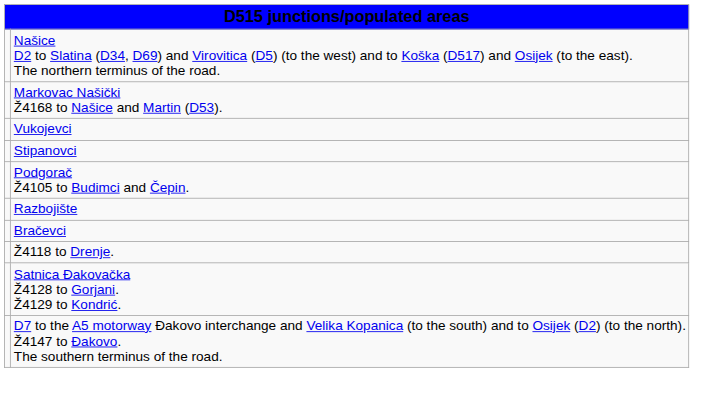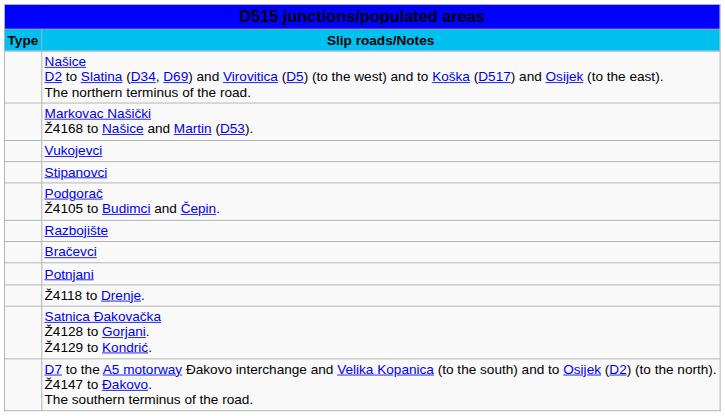 <table class="wikitable">
 <tr>
 <td colspan=2 bgcolor=blue align=center style=margin-top:15><span><big><strong>D515 junctions/populated areas</strong></big></span></td>
+</tr>
+<tr>
+<td align=center bgcolor=00c0f0><strong>Type</strong></td>
+<td align=center bgcolor=00c0f0><strong>Slip roads/Notes</strong></td>
 </tr>
 <tr>
 <td></td>
 <td><a href='#'>Našice</a><br> <a href='#'>D2</a> to <a href='#'>Slatina</a> (<a href='#'>D34</a>, <a href='#'>D69</a>) and <a href='#'>Virovitica</a> (<a href='#'>D5</a>) (to the west) and to <a href='#'>Koška</a> (<a href='#'>D517</a>) and <a href='#'>Osijek</a> (to the east).<br>The northern terminus of the road.</td>
 </tr>
 <tr>
 <td></td>
 <td><a href='#'>Markovac Našički</a><br>Ž4168 to <a href='#'>Našice</a> and <a href='#'>Martin</a> (<a href='#'>D53</a>).</td>
 </tr>
 <tr>
 <td></td>
 <td><a href='#'>Vukojevci</a></td>
 </tr>
 <tr>
 <td></td>
 <td><a href='#'>Stipanovci</a></td>
 </tr>
 <tr>
 <td></td>
 <td><a href='#'>Podgorač</a><br>Ž4105 to <a href='#'>Budimci</a> and <a href='#'>Čepin</a>.</td>
 </tr>
 <tr>
 <td></td>
 <td><a href='#'>Razbojište</a></td>
 </tr>
 <tr>
 <td></td>
 <td><a href='#'>Bračevci</a></td>
 </tr>
 <tr>
 <td></td>
+<td><a href='#'>Potnjani</a></td>
+</tr>
+<tr>
+<td></td>
 <td>Ž4118 to <a href='#'>Drenje</a>.</td>
 </tr>
 <tr>
 <td></td>
 <td><a href='#'>Satnica Đakovačka</a><br>Ž4128 to <a href='#'>Gorjani</a>.<br>Ž4129 to <a href='#'>Kondrić</a>.</td>
 </tr>
 <tr>
 <td></td>
 <td> <a href='#'>D7</a> to the <a href='#'>A5 motorway</a> Đakovo interchange and <a href='#'>Velika Kopanica</a> (to the south) and to <a href='#'>Osijek</a> (<a href='#'>D2</a>) (to the north).<br>Ž4147 to <a href='#'>Đakovo</a>.<br>The southern terminus of the road.</td>
 </tr>
 </table>
